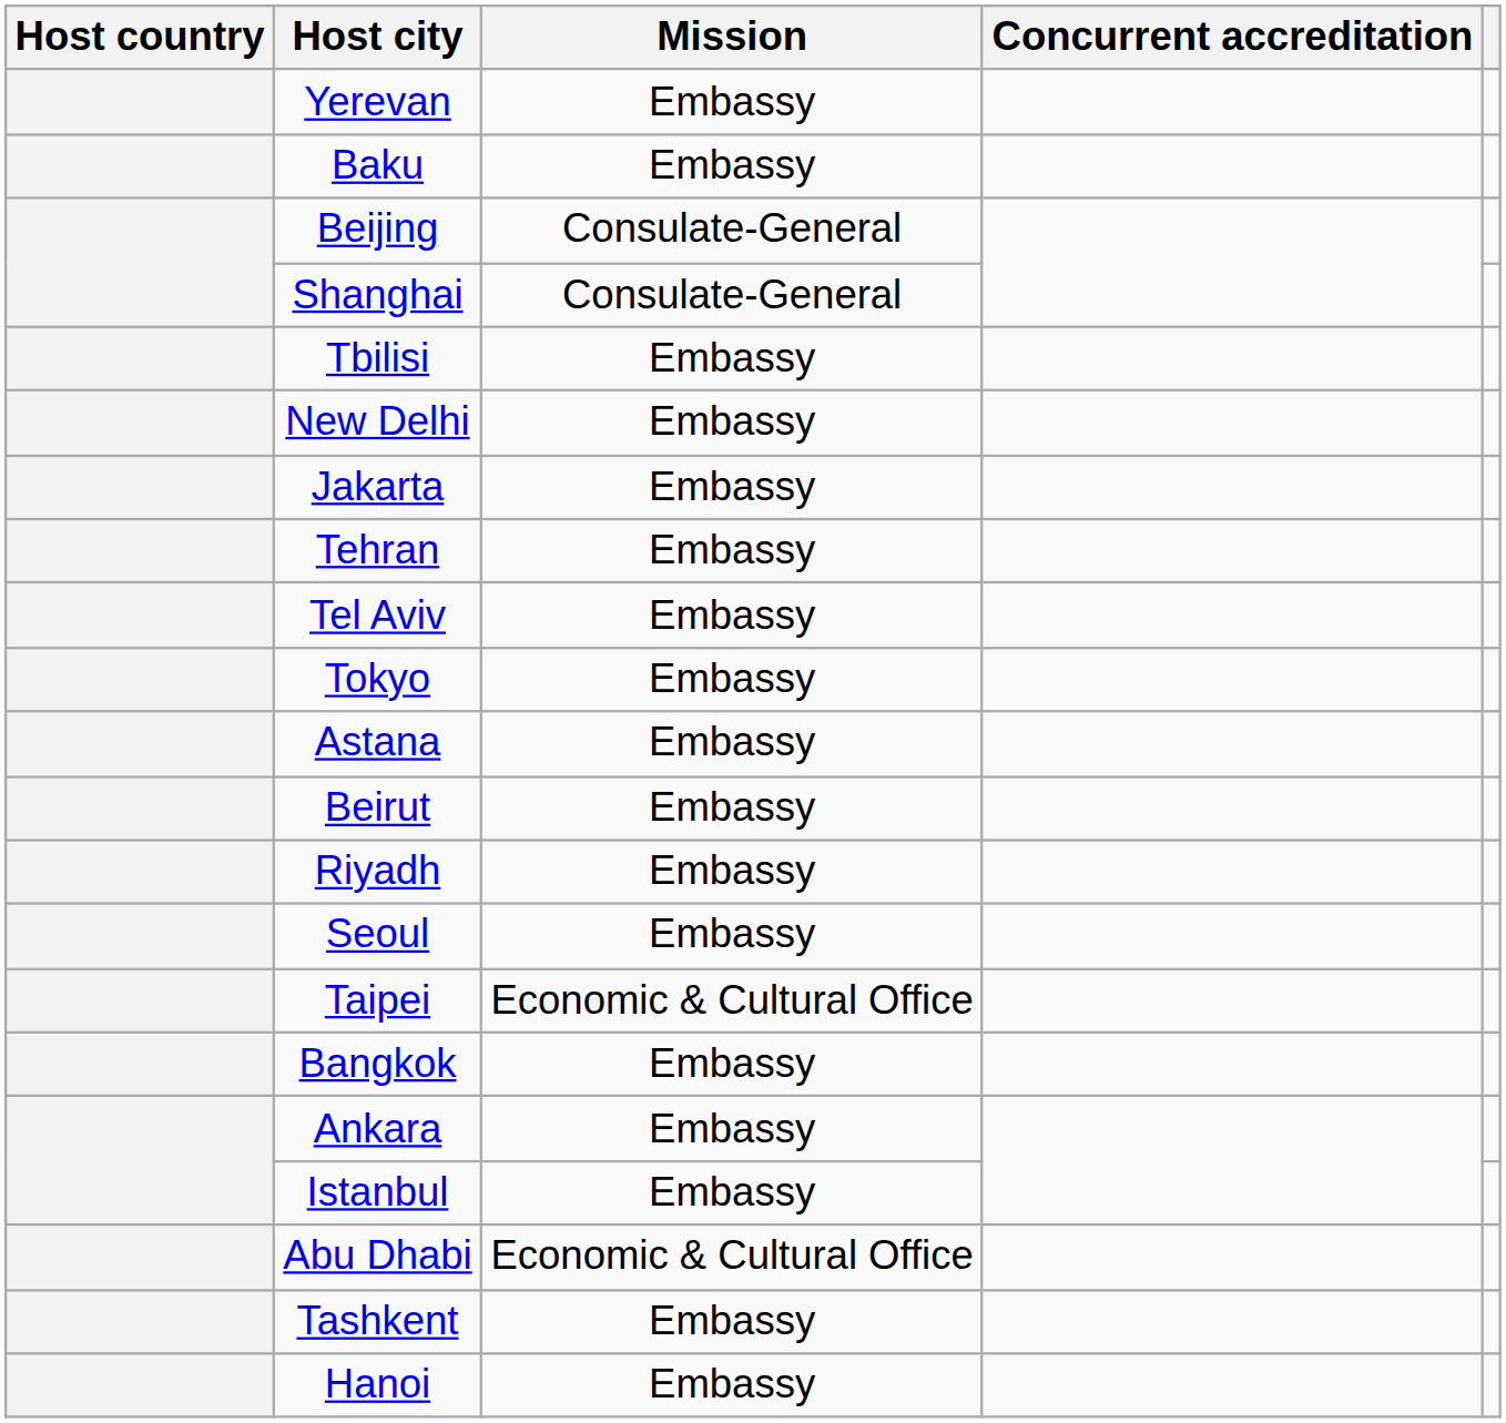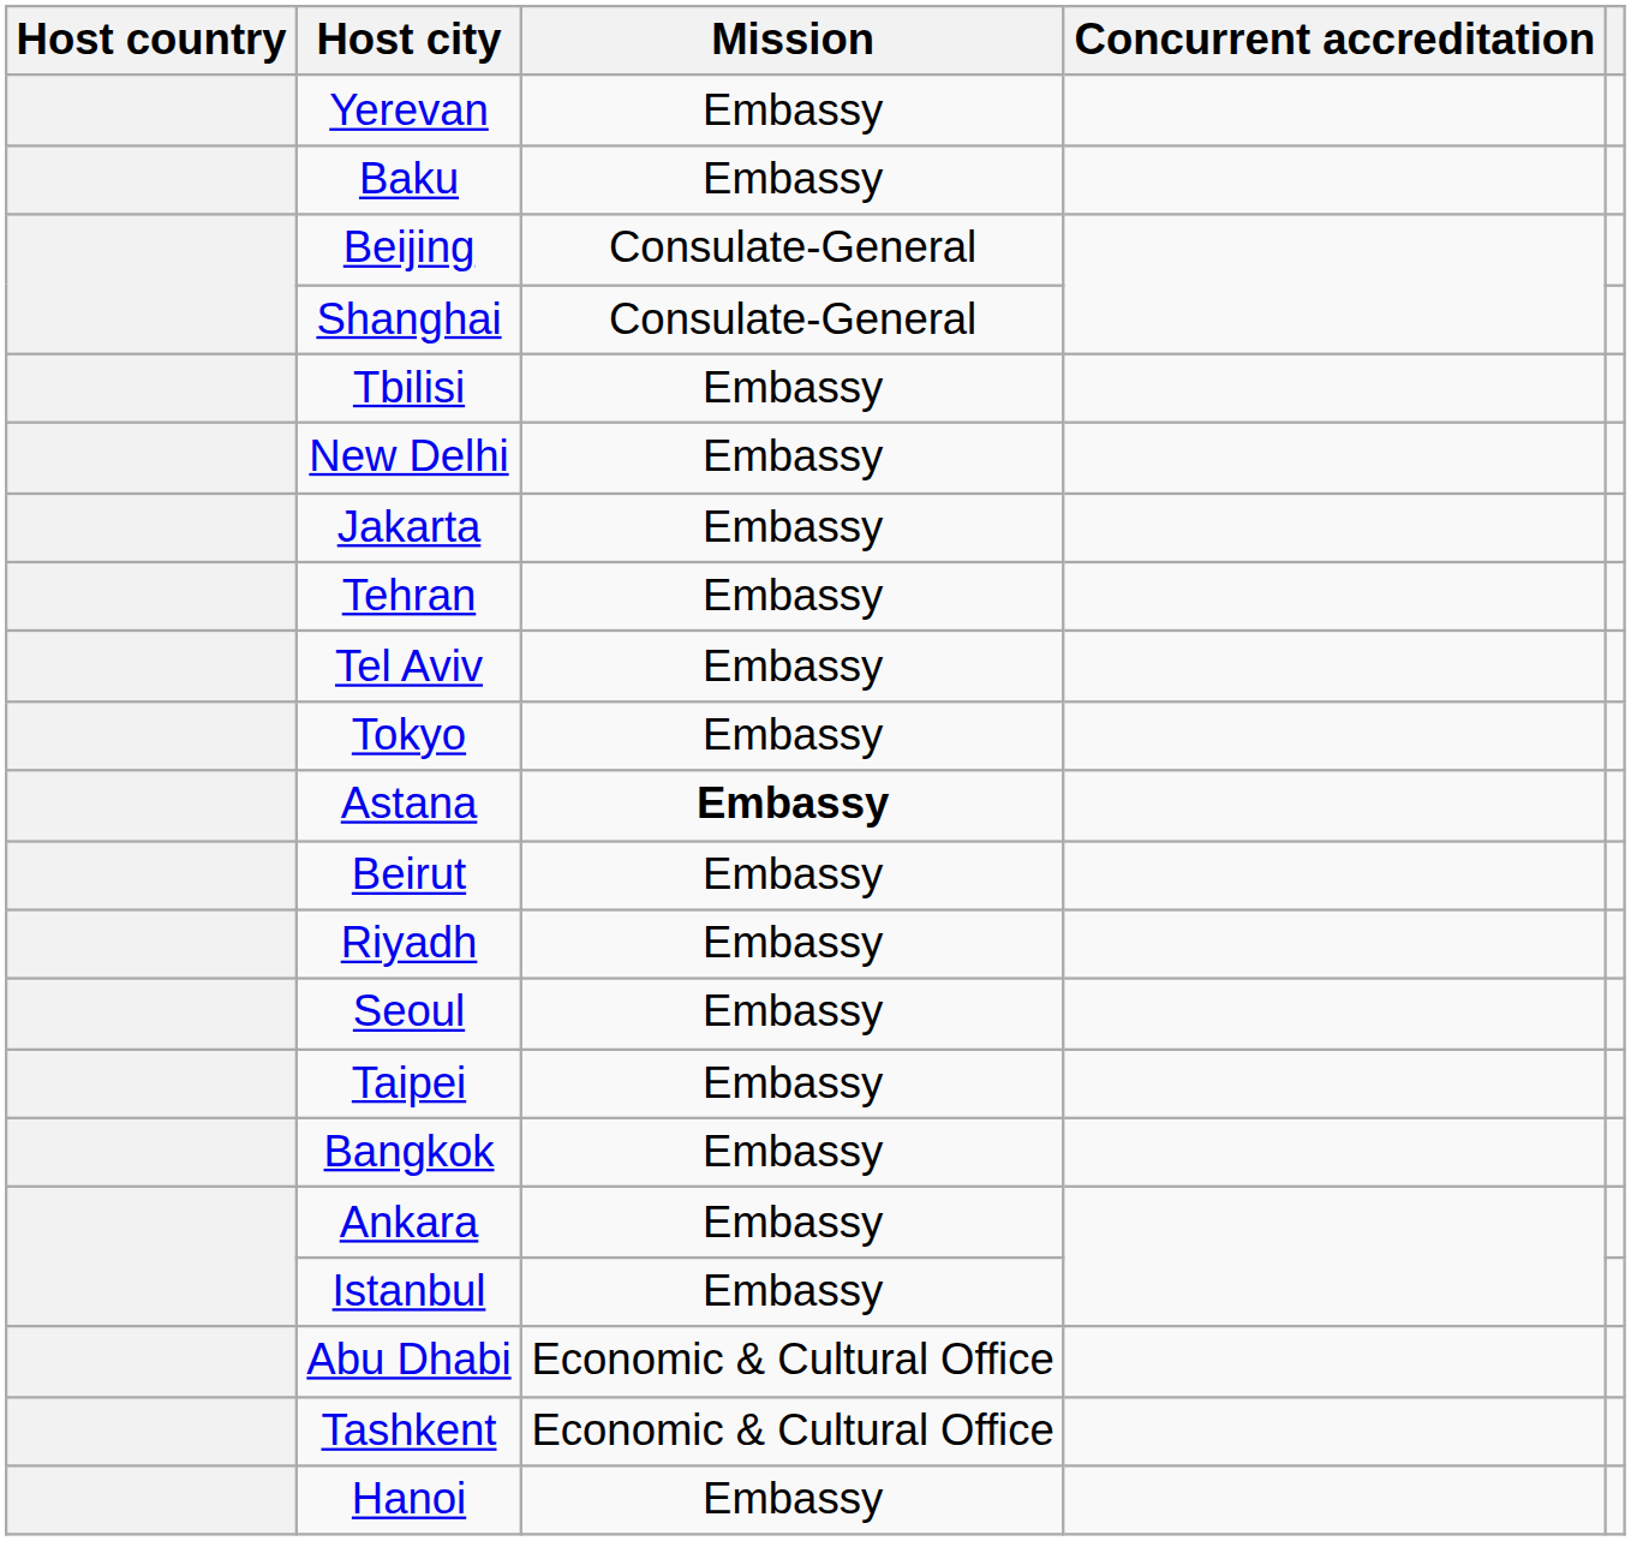 <table class="wikitable plainrowheaders" style="text-align:center;">
 <tr>
 <th scope="col">Host country</th>
 <th scope="col">Host city</th>
 <th scope="col">Mission</th>
 <th scope="col">Concurrent accreditation</th>
 <th scope="col"></th>
 </tr>
 <tr>
 <th scope="row"></th>
 <td><a href='#'>Yerevan</a></td>
 <td>Embassy</td>
 <td></td>
 <td></td>
 </tr>
 <tr>
 <th scope="row"></th>
 <td><a href='#'>Baku</a></td>
 <td>Embassy</td>
 <td></td>
 <td></td>
 </tr>
 <tr>
 <th scope="row" rowspan="2"></th>
 <td><a href='#'>Beijing</a></td>
 <td>Consulate-General</td>
 <td rowspan="2"></td>
 <td></td>
 </tr>
 <tr>
 <td><a href='#'>Shanghai</a></td>
 <td>Consulate-General</td>
 <td></td>
 </tr>
 <tr>
 <th scope="row"></th>
 <td><a href='#'>Tbilisi</a></td>
 <td>Embassy</td>
 <td></td>
 <td></td>
 </tr>
 <tr>
 <th scope="row"></th>
 <td><a href='#'>New Delhi</a></td>
 <td>Embassy</td>
 <td></td>
 <td></td>
 </tr>
 <tr>
 <th scope="row"></th>
 <td><a href='#'>Jakarta</a></td>
 <td>Embassy</td>
 <td></td>
 <td></td>
 </tr>
 <tr>
 <th scope="row"></th>
 <td><a href='#'>Tehran</a></td>
 <td>Embassy</td>
 <td></td>
 <td></td>
 </tr>
 <tr>
 <th scope="row"></th>
 <td><a href='#'>Tel Aviv</a></td>
 <td>Embassy</td>
 <td></td>
 <td></td>
 </tr>
 <tr>
 <th scope="row"></th>
 <td><a href='#'>Tokyo</a></td>
 <td>Embassy</td>
 <td></td>
 <td></td>
 </tr>
 <tr>
 <th scope="row"></th>
 <td><a href='#'>Astana</a></td>
-<td>Embassy</td>
+<td><strong>Embassy</strong></td>
 <td></td>
 <td></td>
 </tr>
 <tr>
 <th scope="row"></th>
 <td><a href='#'>Beirut</a></td>
 <td>Embassy</td>
 <td></td>
 <td></td>
 </tr>
 <tr>
 <th scope="row"></th>
 <td><a href='#'>Riyadh</a></td>
 <td>Embassy</td>
 <td></td>
 <td></td>
 </tr>
 <tr>
 <th scope="row"></th>
 <td><a href='#'>Seoul</a></td>
 <td>Embassy</td>
 <td></td>
 <td></td>
 </tr>
 <tr>
 <th scope="row"></th>
 <td><a href='#'>Taipei</a></td>
-<td>Economic & Cultural Office</td>
+<td>Embassy</td>
 <td></td>
 <td></td>
 </tr>
 <tr>
 <th scope="row"></th>
 <td><a href='#'>Bangkok</a></td>
 <td>Embassy</td>
 <td></td>
 <td></td>
 </tr>
 <tr>
 <th scope="row" rowspan="2"></th>
 <td><a href='#'>Ankara</a></td>
 <td>Embassy</td>
 <td rowspan="2"></td>
 <td></td>
 </tr>
 <tr>
 <td><a href='#'>Istanbul</a></td>
 <td>Embassy</td>
 <td></td>
 </tr>
 <tr>
 <th scope="row"></th>
 <td><a href='#'>Abu Dhabi</a></td>
 <td>Economic & Cultural Office</td>
 <td></td>
 <td></td>
 </tr>
 <tr>
 <th scope="row"></th>
 <td><a href='#'>Tashkent</a></td>
-<td>Embassy</td>
+<td>Economic & Cultural Office</td>
 <td></td>
 <td></td>
 </tr>
 <tr>
 <th scope="row"></th>
 <td><a href='#'>Hanoi</a></td>
 <td>Embassy</td>
 <td></td>
 <td></td>
 </tr>
 </table>
